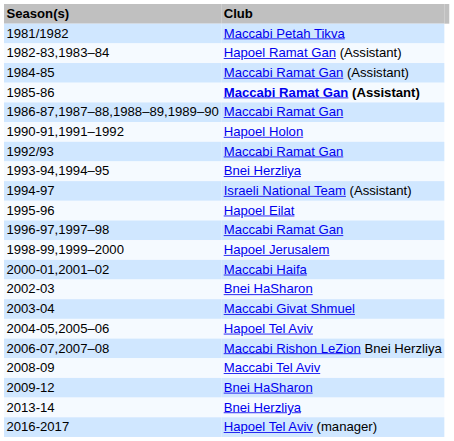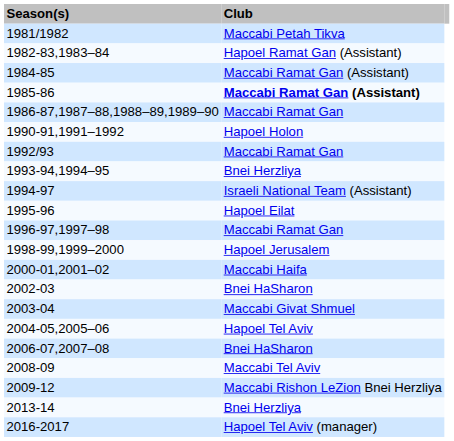 <table cellpadding=3 cellspacing=0 border=0 style="border-collapse:collapse"|>
 <tr align=left>
 <th bgcolor=silver>Season(s)</th>
 <th bgcolor=silver>Club</th>
 <th bgcolor=silver></th>
 </tr>
 <tr align=left bgcolor=#D0E7FF>
 <td>1981/1982</td>
 <td><a href='#'>Maccabi Petah Tikva</a></td>
 </tr>
 <tr align=left bgcolor=#F5FAFF>
 <td>1982-83,1983–84</td>
 <td><a href='#'>Hapoel Ramat Gan</a> (Assistant)</td>
 </tr>
 <tr align=left bgcolor=#D0E7FF>
 <td>1984-85</td>
 <td><a href='#'>Maccabi Ramat Gan</a> (Assistant)</td>
 </tr>
 <tr align=left bgcolor=#F5FAFF>
 <td>1985-86</td>
 <td><strong><a href='#'>Maccabi Ramat Gan</a> (Assistant)</strong></td>
 </tr>
 <tr align=left bgcolor=#D0E7FF>
 <td>1986-87,1987–88,1988–89,1989–90</td>
 <td><a href='#'>Maccabi Ramat Gan</a></td>
 </tr>
 <tr align=left bgcolor=#F5FAFF>
 <td>1990-91,1991–1992</td>
 <td><a href='#'>Hapoel Holon</a></td>
 </tr>
 <tr align=left bgcolor=#D0E7FF>
 <td>1992/93</td>
 <td><a href='#'>Maccabi Ramat Gan</a></td>
 </tr>
 <tr align=left bgcolor=#F5FAFF>
 <td>1993-94,1994–95</td>
 <td><a href='#'>Bnei Herzliya</a></td>
 </tr>
 <tr align=left bgcolor=#D0E7FF>
 <td>1994-97</td>
 <td><a href='#'>Israeli National Team</a> (Assistant)</td>
 </tr>
 <tr align=left bgcolor=#F5FAFF>
 <td>1995-96</td>
 <td><a href='#'>Hapoel Eilat</a></td>
 </tr>
 <tr align=left bgcolor=#D0E7FF>
 <td>1996-97,1997–98</td>
 <td><a href='#'>Maccabi Ramat Gan</a></td>
 </tr>
 <tr align=left bgcolor=#F5FAFF>
 <td>1998-99,1999–2000</td>
 <td><a href='#'>Hapoel Jerusalem</a></td>
 </tr>
 <tr align=left bgcolor=#D0E7FF>
 <td>2000-01,2001–02</td>
 <td><a href='#'>Maccabi Haifa</a></td>
 </tr>
 <tr align=left bgcolor=#F5FAFF>
 <td>2002-03</td>
 <td><a href='#'>Bnei HaSharon</a></td>
 </tr>
 <tr align=left bgcolor=#D0E7FF>
 <td>2003-04</td>
 <td><a href='#'>Maccabi Givat Shmuel</a></td>
 </tr>
 <tr align=left bgcolor=#F5FAFF>
 <td>2004-05,2005–06</td>
 <td><a href='#'>Hapoel Tel Aviv</a></td>
 </tr>
 <tr align=left bgcolor=#D0E7FF>
 <td>2006-07,2007–08</td>
-<td><a href='#'>Maccabi Rishon LeZion</a> Bnei Herzliya</td>
+<td><a href='#'>Bnei HaSharon</a></td>
 </tr>
 <tr align=left bgcolor=#F5FAFF>
 <td>2008-09</td>
 <td><a href='#'>Maccabi Tel Aviv</a></td>
 </tr>
 <tr align=left bgcolor=#D0E7FF>
 <td>2009-12</td>
-<td><a href='#'>Bnei HaSharon</a></td>
+<td><a href='#'>Maccabi Rishon LeZion</a> Bnei Herzliya</td>
 </tr>
 <tr align=left bgcolor=#F5FAFF>
 <td>2013-14</td>
 <td><a href='#'>Bnei Herzliya</a></td>
 </tr>
 <tr align=left bgcolor=#D0E7FF>
 <td>2016-2017</td>
 <td><a href='#'>Hapoel Tel Aviv</a> (manager)</td>
 </tr>
 </table>
